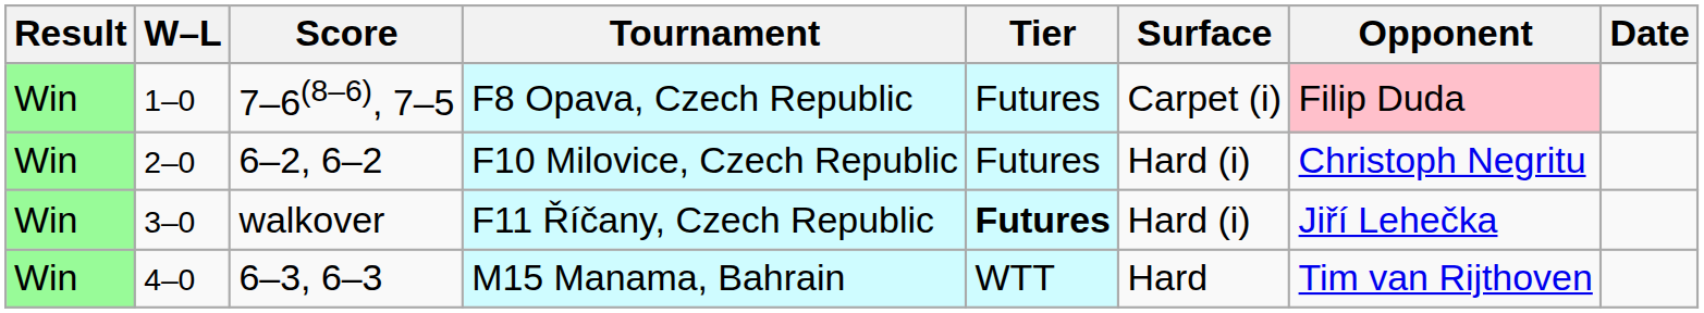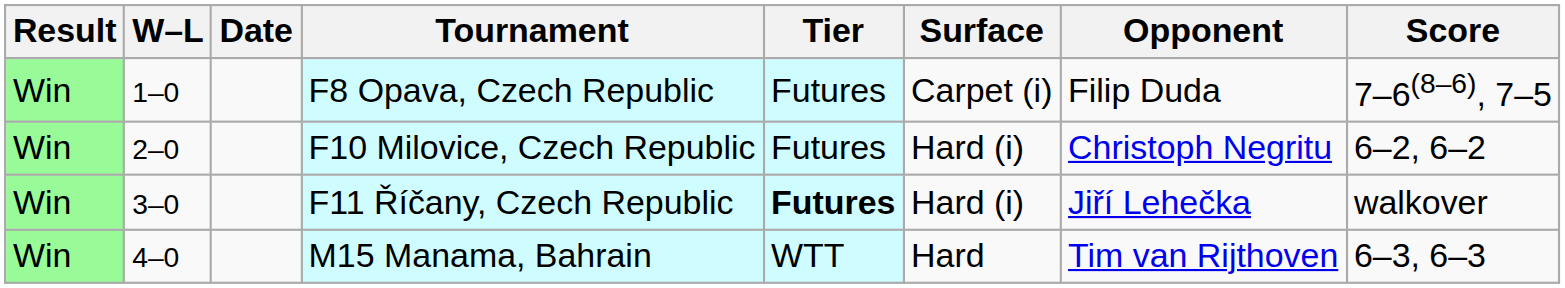 <table class="sortable wikitable">
 <tr>
 <th>Result</th>
 <th class="unsortable">W–L</th>
-<th class="unsortable">Score</th>
+<th>Date</th>
 <th>Tournament</th>
 <th>Tier</th>
 <th>Surface</th>
 <th>Opponent</th>
-<th>Date</th>
+<th class="unsortable">Score</th>
 </tr>
 <tr>
 <td bgcolor=98fb98>Win</td>
 <td><small>1–0</small></td>
-<td>7–6<sup>(8–6)</sup>, 7–5</td>
+<td></td>
 <td style="background:#cffcff;">F8 Opava, Czech Republic</td>
 <td style="background:#cffcff;">Futures</td>
 <td>Carpet (i)</td>
-<td style="background: pink;"> Filip Duda</td>
-<td></td>
+<td> Filip Duda</td>
+<td>7–6<sup>(8–6)</sup>, 7–5</td>
 </tr>
 <tr>
 <td bgcolor=98fb98>Win</td>
 <td><small>2–0</small></td>
-<td>6–2, 6–2</td>
+<td></td>
 <td style="background:#cffcff;">F10 Milovice, Czech Republic</td>
 <td style="background:#cffcff;">Futures</td>
 <td>Hard (i)</td>
 <td> <a href='#'>Christoph Negritu</a></td>
-<td></td>
+<td>6–2, 6–2</td>
 </tr>
 <tr>
 <td bgcolor=98fb98>Win</td>
 <td><small>3–0</small></td>
-<td>walkover</td>
+<td></td>
 <td style="background:#cffcff;">F11 Říčany, Czech Republic</td>
 <td style="background:#cffcff;"><strong>Futures</strong></td>
 <td>Hard (i)</td>
 <td> <a href='#'>Jiří Lehečka</a></td>
-<td></td>
+<td>walkover</td>
 </tr>
 <tr>
 <td bgcolor=98fb98>Win</td>
 <td><small>4–0</small></td>
-<td>6–3, 6–3</td>
+<td></td>
 <td style="background:#cffcff;">M15 Manama, Bahrain</td>
 <td style="background:#cffcff;">WTT</td>
 <td>Hard</td>
 <td> <a href='#'>Tim van Rijthoven</a></td>
-<td></td>
+<td>6–3, 6–3</td>
 </tr>
 </table>
